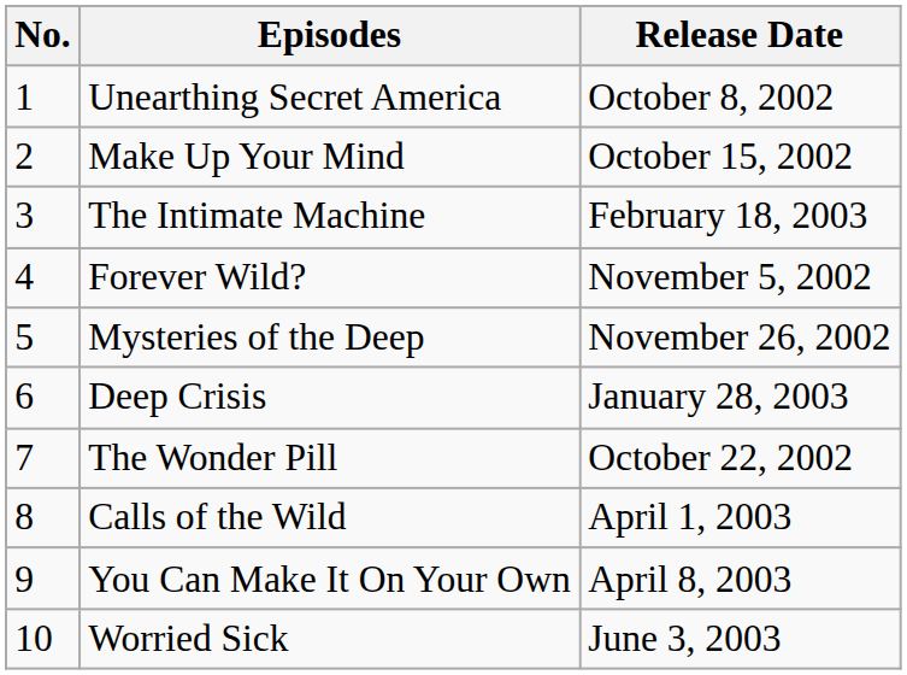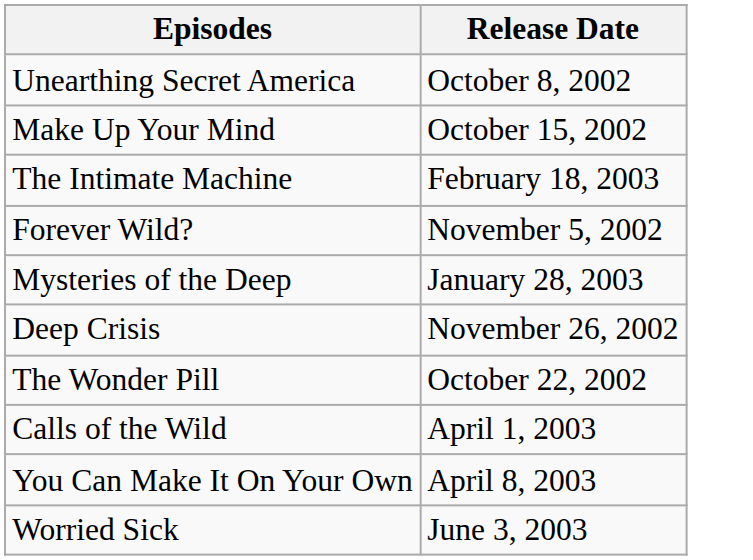 <table class="wikitable">
 <tr>
-<th>No.</th>
 <th>Episodes</th>
 <th>Release Date</th>
 </tr>
 <tr>
-<td>1</td>
 <td>Unearthing Secret America</td>
 <td>October 8, 2002</td>
 </tr>
 <tr>
-<td>2</td>
 <td>Make Up Your Mind</td>
 <td>October 15, 2002</td>
 </tr>
 <tr>
-<td>3</td>
 <td>The Intimate Machine</td>
 <td>February 18, 2003</td>
 </tr>
 <tr>
-<td>4</td>
 <td>Forever Wild?</td>
 <td>November 5, 2002</td>
 </tr>
 <tr>
-<td>5</td>
 <td>Mysteries of the Deep</td>
+<td>January 28, 2003</td>
+</tr>
+<tr>
+<td>Deep Crisis</td>
 <td>November 26, 2002</td>
 </tr>
 <tr>
-<td>6</td>
-<td>Deep Crisis</td>
-<td>January 28, 2003</td>
-</tr>
-<tr>
-<td>7</td>
 <td>The Wonder Pill</td>
 <td>October 22, 2002</td>
 </tr>
 <tr>
-<td>8</td>
 <td>Calls of the Wild</td>
 <td>April 1, 2003</td>
 </tr>
 <tr>
-<td>9</td>
 <td>You Can Make It On Your Own</td>
 <td>April 8, 2003</td>
 </tr>
 <tr>
-<td>10</td>
 <td>Worried Sick</td>
 <td>June 3, 2003</td>
 </tr>
 </table>
